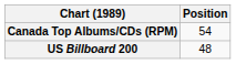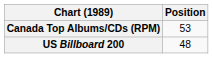 <table class="wikitable sortable plainrowheaders">
 <tr>
 <th>Chart (1989)</th>
 <th>Position</th>
 </tr>
 <tr>
 <th scope="row">Canada Top Albums/CDs (RPM)</th>
-<td style="text-align:center;">54</td>
+<td style="text-align:center;">53</td>
 </tr>
 <tr>
 <th scope="row">US <em>Billboard</em> 200</th>
 <td style="text-align:center;">48</td>
 </tr>
 </table>
